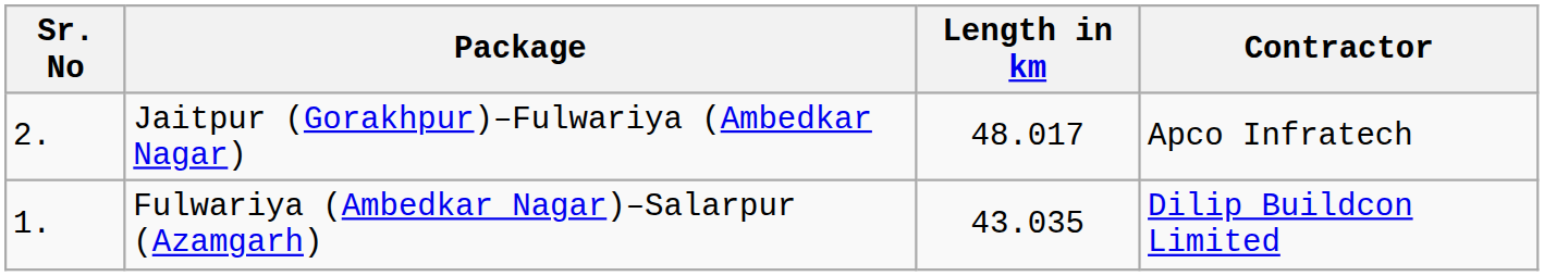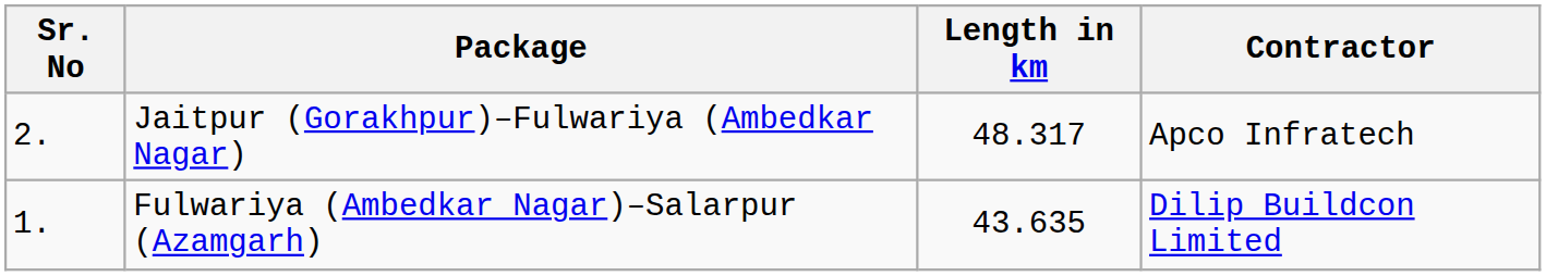 <table class=wikitable width=50%>
 <tr>
 <th>Sr.  No</th>
 <th>Package</th>
 <th>Length in <a href='#'>km</a></th>
 <th>Contractor</th>
 </tr>
 <tr>
 <td>2.</td>
 <td>Jaitpur (<a href='#'>Gorakhpur</a>)–Fulwariya (<a href='#'>Ambedkar Nagar</a>)</td>
-<td style="text-align:center;">48.017</td>
+<td style="text-align:center;">48.317</td>
 <td>Apco Infratech</td>
 </tr>
 <tr>
 <td>1.</td>
 <td>Fulwariya (<a href='#'>Ambedkar Nagar</a>)–Salarpur (<a href='#'>Azamgarh</a>)</td>
-<td style="text-align:center;">43.035</td>
+<td style="text-align:center;">43.635</td>
 <td><a href='#'>Dilip Buildcon Limited</a></td>
 </tr>
 </table>
